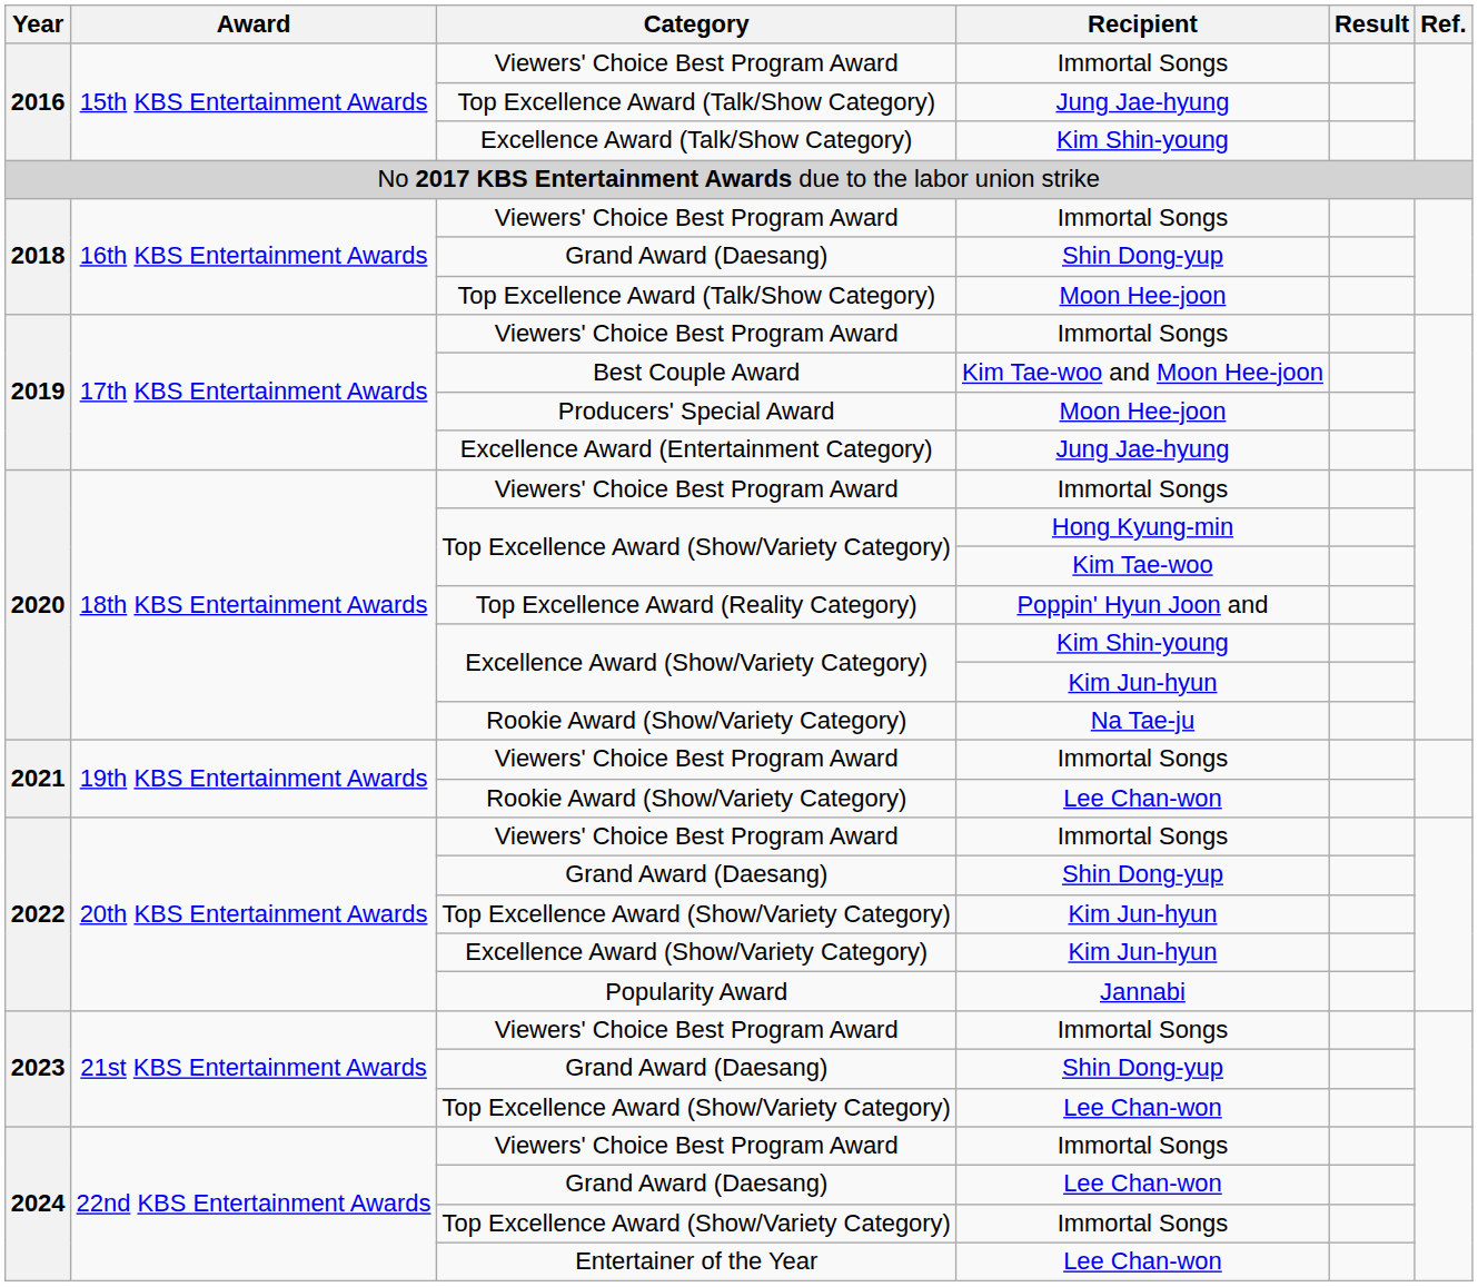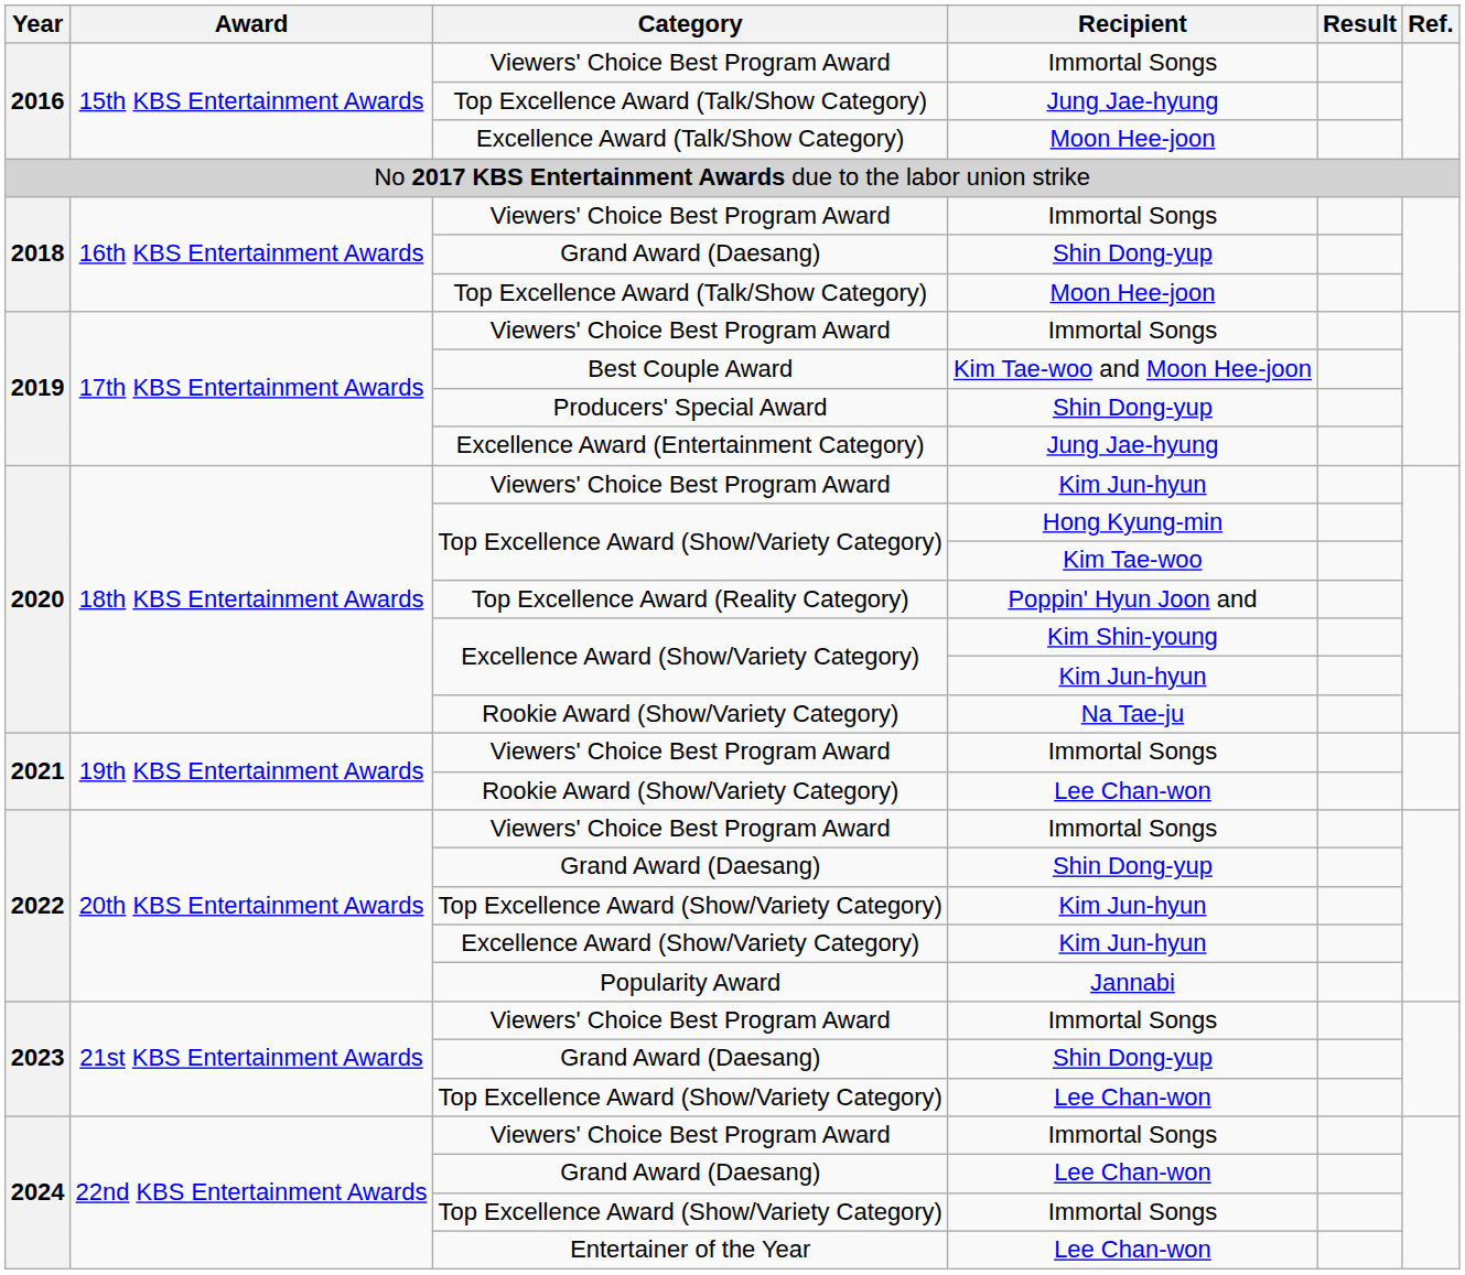 <table class="wikitable" style="text-align: center;">
 <tr>
 <th>Year</th>
 <th>Award</th>
 <th>Category</th>
 <th>Recipient</th>
 <th>Result</th>
 <th>Ref.</th>
 </tr>
 <tr>
 <th rowspan=3>2016</th>
 <td rowspan=3><a href='#'>15th</a> <a href='#'>KBS Entertainment Awards</a></td>
 <td>Viewers' Choice Best Program Award</td>
 <td>Immortal Songs</td>
 <td></td>
 <td rowspan="3"></td>
 </tr>
 <tr>
 <td>Top Excellence Award (Talk/Show Category)</td>
 <td><a href='#'>Jung Jae-hyung</a></td>
 <td></td>
 </tr>
 <tr>
 <td>Excellence Award (Talk/Show Category)</td>
-<td><a href='#'>Kim Shin-young</a></td>
+<td><a href='#'>Moon Hee-joon</a></td>
 <td></td>
 </tr>
 <tr>
 <td colspan="6" style="text-align:center;background:Lightgray">No <strong>2017 KBS Entertainment Awards</strong> due to the labor union strike</td>
 </tr>
 <tr>
 <th rowspan=3>2018</th>
 <td rowspan=3><a href='#'>16th</a> <a href='#'>KBS Entertainment Awards</a></td>
 <td>Viewers' Choice Best Program Award</td>
 <td>Immortal Songs</td>
 <td></td>
 <td rowspan=3></td>
 </tr>
 <tr>
 <td>Grand Award (Daesang)</td>
 <td><a href='#'>Shin Dong-yup</a></td>
 <td></td>
 </tr>
 <tr>
 <td>Top Excellence Award (Talk/Show Category)</td>
 <td><a href='#'>Moon Hee-joon</a></td>
 <td></td>
 </tr>
 <tr>
 <th rowspan=4>2019</th>
 <td rowspan=4><a href='#'>17th</a> <a href='#'>KBS Entertainment Awards</a></td>
 <td>Viewers' Choice Best Program Award</td>
 <td>Immortal Songs</td>
 <td></td>
 <td rowspan=4></td>
 </tr>
 <tr>
 <td>Best Couple Award</td>
 <td><a href='#'>Kim Tae-woo</a> and <a href='#'>Moon Hee-joon</a></td>
 <td></td>
 </tr>
 <tr>
 <td>Producers' Special Award</td>
-<td><a href='#'>Moon Hee-joon</a></td>
+<td><a href='#'>Shin Dong-yup</a></td>
 <td></td>
 </tr>
 <tr>
 <td>Excellence Award (Entertainment Category)</td>
 <td><a href='#'>Jung Jae-hyung</a></td>
 <td></td>
 </tr>
 <tr>
 <th rowspan="7">2020</th>
 <td rowspan="7"><a href='#'>18th</a> <a href='#'>KBS Entertainment Awards</a></td>
 <td>Viewers' Choice Best Program Award</td>
-<td>Immortal Songs</td>
+<td><a href='#'>Kim Jun-hyun</a></td>
 <td></td>
 <td rowspan="7"></td>
 </tr>
 <tr>
 <td rowspan="2">Top Excellence Award (Show/Variety Category)</td>
 <td><a href='#'>Hong Kyung-min</a></td>
 <td></td>
 </tr>
 <tr>
 <td><a href='#'>Kim Tae-woo</a></td>
 <td></td>
 </tr>
 <tr>
 <td>Top Excellence Award (Reality Category)</td>
 <td><a href='#'>Poppin' Hyun Joon</a> and </td>
 <td></td>
 </tr>
 <tr>
 <td rowspan="2">Excellence Award (Show/Variety Category)</td>
 <td><a href='#'>Kim Shin-young</a></td>
 <td></td>
 </tr>
 <tr>
 <td><a href='#'>Kim Jun-hyun</a></td>
 <td></td>
 </tr>
 <tr>
 <td>Rookie Award (Show/Variety Category)</td>
 <td><a href='#'>Na Tae-ju</a></td>
 <td></td>
 </tr>
 <tr>
 <th rowspan="2">2021</th>
 <td rowspan="2"><a href='#'>19th</a> <a href='#'>KBS Entertainment Awards</a></td>
 <td>Viewers' Choice Best Program Award</td>
 <td>Immortal Songs</td>
 <td></td>
 <td rowspan="2"></td>
 </tr>
 <tr>
 <td>Rookie Award (Show/Variety Category)</td>
 <td><a href='#'>Lee Chan-won</a></td>
 <td></td>
 </tr>
 <tr>
 <th rowspan="5">2022</th>
 <td rowspan="5"><a href='#'>20th</a> <a href='#'>KBS Entertainment Awards</a></td>
 <td>Viewers' Choice Best Program Award</td>
 <td>Immortal Songs</td>
 <td></td>
 <td rowspan="5"></td>
 </tr>
 <tr>
 <td>Grand Award (Daesang)</td>
 <td><a href='#'>Shin Dong-yup</a></td>
 <td></td>
 </tr>
 <tr>
 <td>Top Excellence Award (Show/Variety Category)</td>
 <td><a href='#'>Kim Jun-hyun</a></td>
 <td></td>
 </tr>
 <tr>
 <td>Excellence Award (Show/Variety Category)</td>
 <td><a href='#'>Kim Jun-hyun</a></td>
 <td></td>
 </tr>
 <tr>
 <td>Popularity Award</td>
 <td><a href='#'>Jannabi</a></td>
 <td></td>
 </tr>
 <tr>
 <th rowspan="3">2023</th>
 <td rowspan="3"><a href='#'>21st</a> <a href='#'>KBS Entertainment Awards</a></td>
 <td>Viewers' Choice Best Program Award</td>
 <td>Immortal Songs</td>
 <td></td>
 <td rowspan="3"></td>
 </tr>
 <tr>
 <td>Grand Award (Daesang)</td>
 <td><a href='#'>Shin Dong-yup</a></td>
 <td></td>
 </tr>
 <tr>
 <td>Top Excellence Award (Show/Variety Category)</td>
 <td><a href='#'>Lee Chan-won</a></td>
 <td></td>
 </tr>
 <tr>
 <th rowspan="4">2024</th>
 <td rowspan="4"><a href='#'>22nd</a> <a href='#'>KBS Entertainment Awards</a></td>
 <td>Viewers' Choice Best Program Award</td>
 <td>Immortal Songs</td>
 <td></td>
 <td rowspan="4"></td>
 </tr>
 <tr>
 <td>Grand Award (Daesang)</td>
 <td><a href='#'>Lee Chan-won</a></td>
 <td></td>
 </tr>
 <tr>
 <td>Top Excellence Award (Show/Variety Category)</td>
 <td>Immortal Songs</td>
 <td></td>
 </tr>
 <tr>
 <td>Entertainer of the Year</td>
 <td><a href='#'>Lee Chan-won</a></td>
 <td></td>
 </tr>
 </table>
